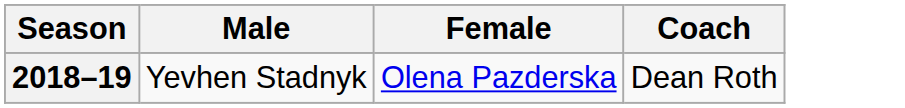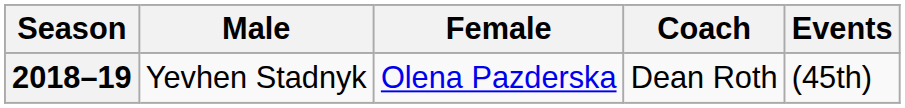 <table class="wikitable">
 <tr>
 <th scope="col">Season</th>
 <th scope="col">Male</th>
 <th scope="col">Female</th>
 <th scope="col">Coach</th>
+<th scope="col">Events</th>
 </tr>
 <tr>
 <th scope="row">2018–19</th>
 <td>Yevhen Stadnyk</td>
 <td><a href='#'>Olena Pazderska</a></td>
 <td>Dean Roth</td>
+<td> (45th)</td>
 </tr>
 </table>
